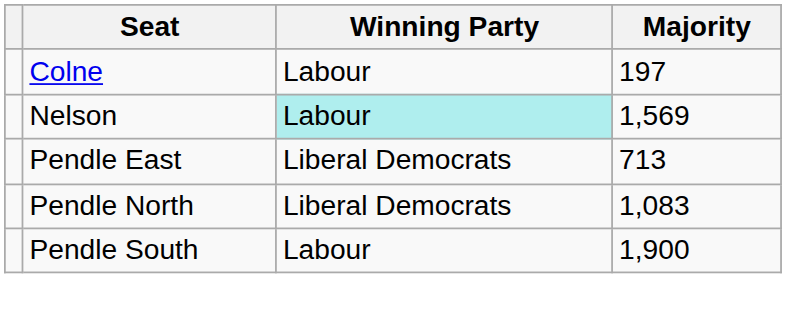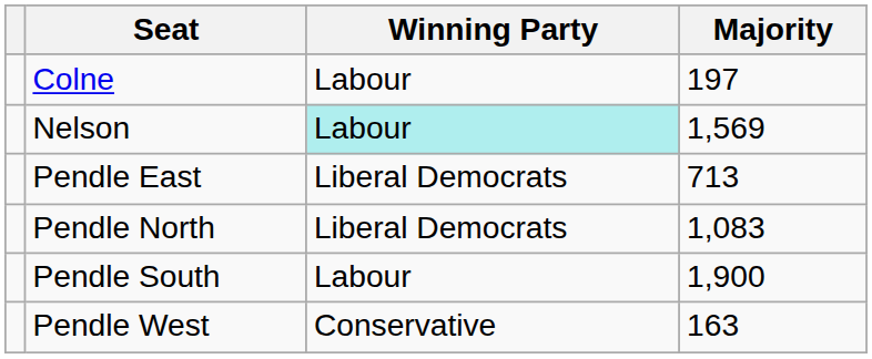 <table class="wikitable" style="right; width:50%">
 <tr>
 <th></th>
 <th>Seat</th>
 <th>Winning Party</th>
 <th>Majority</th>
 </tr>
 <tr>
 <td></td>
 <td><a href='#'>Colne</a></td>
 <td>Labour</td>
 <td>197</td>
 </tr>
 <tr>
 <td></td>
 <td>Nelson</td>
 <td style="background: paleturquoise;">Labour</td>
 <td>1,569</td>
 </tr>
 <tr>
 <td></td>
 <td>Pendle East</td>
 <td>Liberal Democrats</td>
 <td>713</td>
 </tr>
 <tr>
 <td></td>
 <td>Pendle North</td>
 <td>Liberal Democrats</td>
 <td>1,083</td>
 </tr>
 <tr>
 <td></td>
 <td>Pendle South</td>
 <td>Labour</td>
 <td>1,900</td>
 </tr>
+<tr>
+<td></td>
+<td>Pendle West</td>
+<td>Conservative</td>
+<td>163</td>
+</tr>
 </table>
